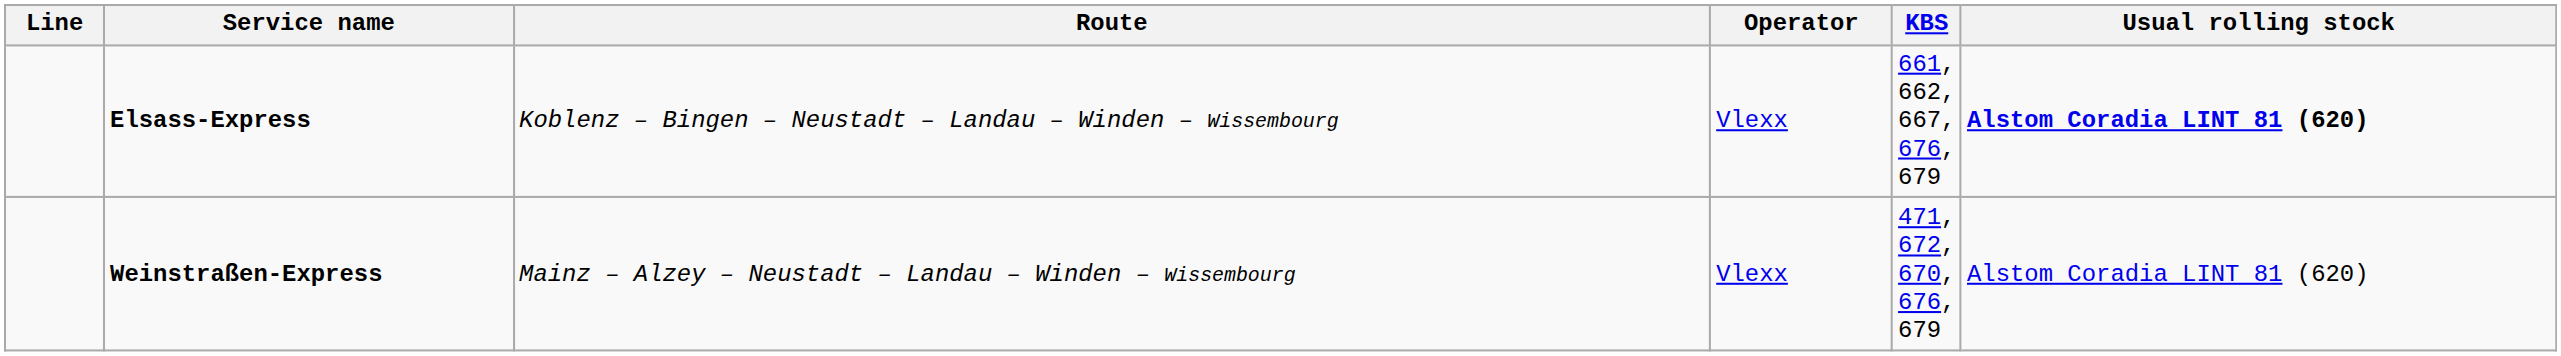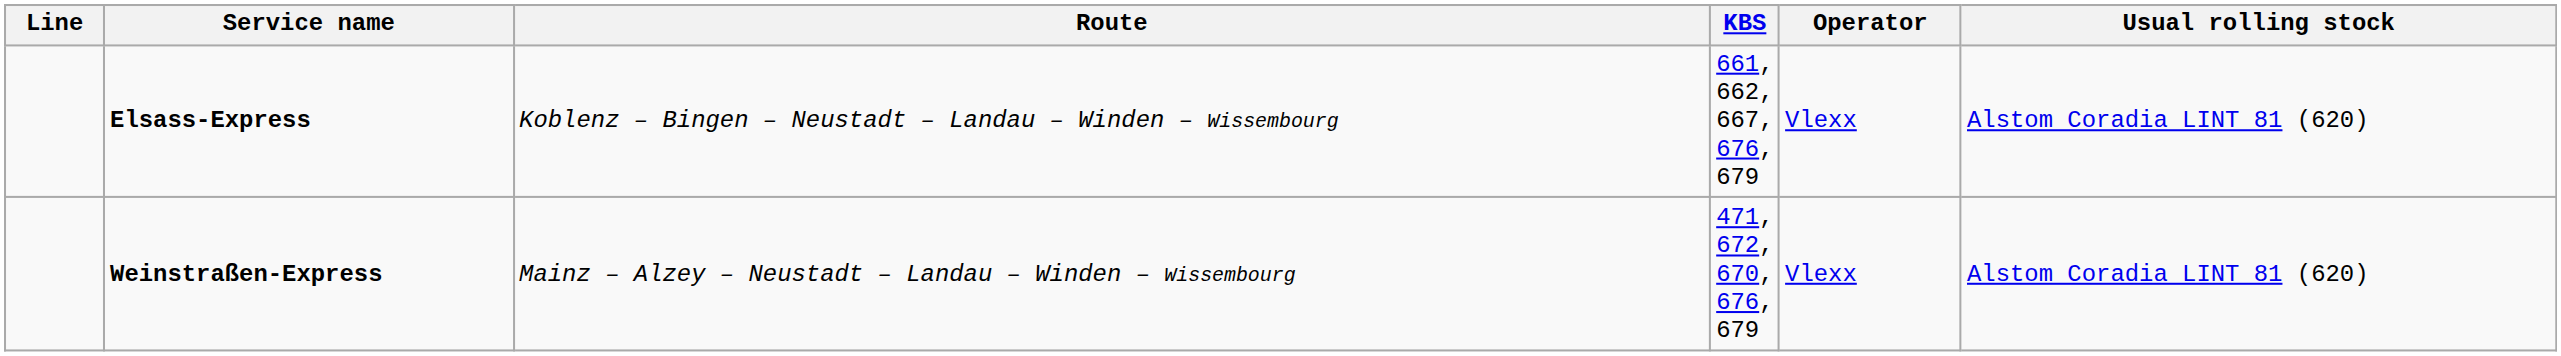 <table class="wikitable" style="font-size:91%; width:100%;">
 <tr>
 <th>Line</th>
 <th>Service name</th>
 <th>Route</th>
+<th style="width:20px;"><a href='#'>KBS</a></th>
 <th>Operator</th>
-<th style="width:20px;"><a href='#'>KBS</a></th>
 <th>Usual rolling stock</th>
 </tr>
 <tr>
 <td style="font-size:111%;"></td>
 <td><strong>Elsass-Express</strong></td>
 <td><em>Koblenz – Bingen –  Neustadt – Landau – Winden – <small>Wissembourg</small></em></td>
+<td><a href='#'>661</a>, 662, 667, <a href='#'>676</a>, 679</td>
 <td><a href='#'>Vlexx</a></td>
-<td><a href='#'>661</a>, 662, 667, <a href='#'>676</a>, 679</td>
-<td><strong><a href='#'>Alstom Coradia LINT 81</a> (620)</strong></td>
+<td><a href='#'>Alstom Coradia LINT 81</a> (620)</td>
 </tr>
 <tr>
 <td style="font-size:111%;"></td>
 <td><strong>Weinstraßen-Express</strong></td>
 <td><em>Mainz – Alzey –  Neustadt – Landau – Winden – <small>Wissembourg</small></em></td>
+<td><a href='#'>471</a>, <a href='#'>672</a>, <a href='#'>670</a>, <a href='#'>676</a>, 679</td>
 <td><a href='#'>Vlexx</a></td>
-<td><a href='#'>471</a>, <a href='#'>672</a>, <a href='#'>670</a>, <a href='#'>676</a>, 679</td>
 <td><a href='#'>Alstom Coradia LINT 81</a> (620)</td>
 </tr>
 </table>
